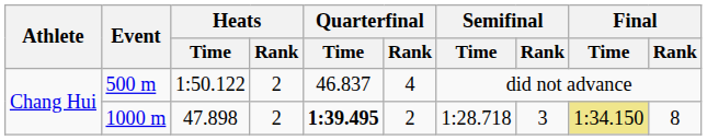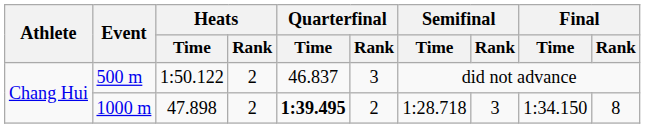 <table class="wikitable" style="font-size:90%">
 <tr>
 <th rowspan=2>Athlete</th>
 <th rowspan=2>Event</th>
 <th colspan=2>Heats</th>
 <th colspan=2>Quarterfinal</th>
 <th colspan=2>Semifinal</th>
 <th colspan=2>Final</th>
 </tr>
 <tr style="font-size:95%">
 <th>Time</th>
 <th>Rank</th>
 <th>Time</th>
 <th>Rank</th>
 <th>Time</th>
 <th>Rank</th>
 <th>Time</th>
 <th>Rank</th>
 </tr>
 <tr align=center>
 <td align=left rowspan=2><a href='#'>Chang Hui</a></td>
 <td align=left><a href='#'>500 m</a></td>
 <td>1:50.122</td>
 <td>2</td>
 <td>46.837</td>
-<td>4</td>
+<td>3</td>
 <td colspan=4>did not advance</td>
 </tr>
 <tr align=center>
 <td align=left><a href='#'>1000 m</a></td>
 <td>47.898</td>
 <td>2</td>
 <td><strong>1:39.495</strong></td>
 <td>2</td>
 <td>1:28.718</td>
 <td>3</td>
-<td style="background: khaki;">1:34.150</td>
+<td>1:34.150</td>
 <td>8</td>
 </tr>
 </table>
